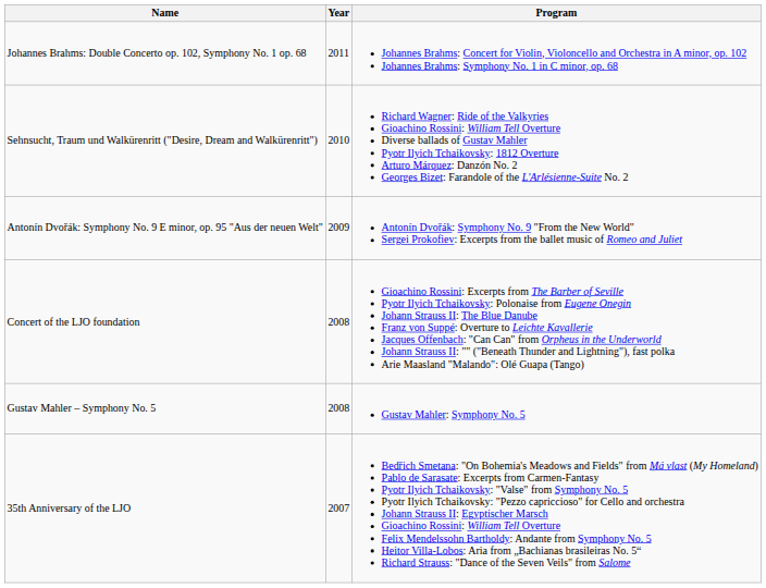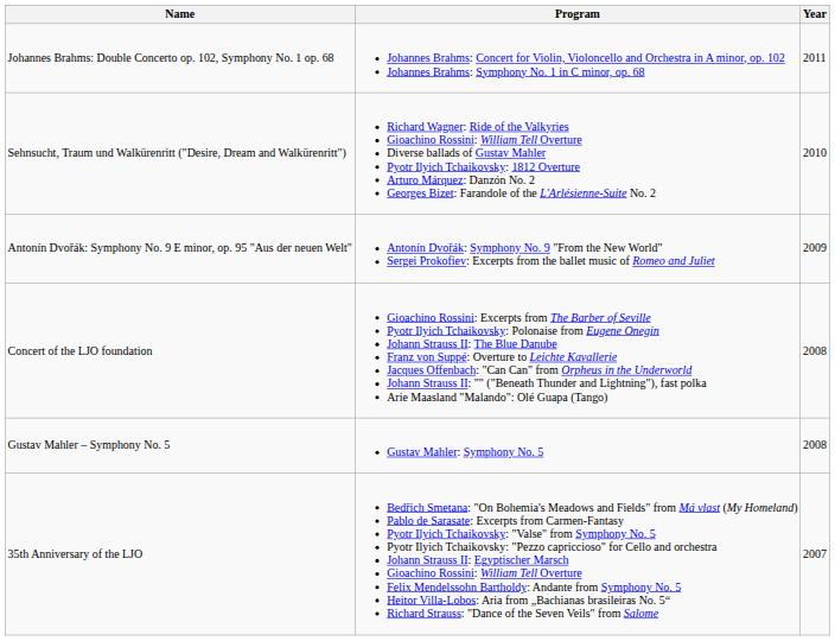 <table class="wikitable">
 <tr>
 <th>Name</th>
+<th>Program</th>
 <th>Year</th>
-<th>Program</th>
 </tr>
 <tr>
 <td>Johannes Brahms: Double Concerto op. 102, Symphony No. 1 op. 68</td>
+<td><br><ul><li><a href='#'>Johannes Brahms</a>: <a href='#'>Concert for Violin, Violoncello and Orchestra in A minor, op. 102</a></li><li><a href='#'>Johannes Brahms</a>: <a href='#'>Symphony No. 1 in C minor, op. 68</a></li></ul></td>
 <td>2011</td>
-<td><br><ul><li><a href='#'>Johannes Brahms</a>: <a href='#'>Concert for Violin, Violoncello and Orchestra in A minor, op. 102</a></li><li><a href='#'>Johannes Brahms</a>: <a href='#'>Symphony No. 1 in C minor, op. 68</a></li></ul></td>
 </tr>
 <tr>
 <td>Sehnsucht, Traum und Walkürenritt ("Desire, Dream and Walkürenritt")</td>
+<td><br><ul><li><a href='#'>Richard Wagner</a>: <a href='#'>Ride of the Valkyries</a></li><li><a href='#'>Gioachino Rossini</a>: <a href='#'><em>William Tell</em> Overture</a></li><li>Diverse ballads of <a href='#'>Gustav Mahler</a></li><li><a href='#'>Pyotr Ilyich Tchaikovsky</a>: <a href='#'>1812 Overture</a></li><li><a href='#'>Arturo Márquez</a>: Danzón No. 2</li><li><a href='#'>Georges Bizet</a>: Farandole of the <em><a href='#'>L'Arlésienne-Suite</a></em> No. 2</li></ul></td>
 <td>2010</td>
-<td><br><ul><li><a href='#'>Richard Wagner</a>: <a href='#'>Ride of the Valkyries</a></li><li><a href='#'>Gioachino Rossini</a>: <a href='#'><em>William Tell</em> Overture</a></li><li>Diverse ballads of <a href='#'>Gustav Mahler</a></li><li><a href='#'>Pyotr Ilyich Tchaikovsky</a>: <a href='#'>1812 Overture</a></li><li><a href='#'>Arturo Márquez</a>: Danzón No. 2</li><li><a href='#'>Georges Bizet</a>: Farandole of the <em><a href='#'>L'Arlésienne-Suite</a></em> No. 2</li></ul></td>
 </tr>
 <tr>
 <td>Antonín Dvořák: Symphony No. 9 E minor, op. 95 "Aus der neuen Welt"</td>
+<td><br><ul><li><a href='#'>Antonín Dvořák</a>: <a href='#'>Symphony No. 9</a> "From the New World"</li><li><a href='#'>Sergei Prokofiev</a>: Excerpts from the ballet music of <em><a href='#'>Romeo and Juliet</a></em></li></ul></td>
 <td>2009</td>
-<td><br><ul><li><a href='#'>Antonín Dvořák</a>: <a href='#'>Symphony No. 9</a> "From the New World"</li><li><a href='#'>Sergei Prokofiev</a>: Excerpts from the ballet music of <em><a href='#'>Romeo and Juliet</a></em></li></ul></td>
 </tr>
 <tr>
 <td>Concert of the LJO foundation</td>
+<td><br><ul><li><a href='#'>Gioachino Rossini</a>: Excerpts from <em><a href='#'>The Barber of Seville</a></em></li><li><a href='#'>Pyotr Ilyich Tchaikovsky</a>: Polonaise from <em><a href='#'>Eugene Onegin</a></em></li><li><a href='#'>Johann Strauss II</a>: <a href='#'>The Blue Danube</a></li><li><a href='#'>Franz von Suppé</a>: Overture to <em><a href='#'>Leichte Kavallerie</a></em></li><li><a href='#'>Jacques Offenbach</a>: "Can Can" from <em><a href='#'>Orpheus in the Underworld</a></em></li><li><a href='#'>Johann Strauss II</a>: "" ("Beneath Thunder and Lightning"), fast polka</li><li>Arie Maasland "Malando": Olé Guapa (Tango)</li></ul></td>
 <td>2008</td>
-<td><br><ul><li><a href='#'>Gioachino Rossini</a>: Excerpts from <em><a href='#'>The Barber of Seville</a></em></li><li><a href='#'>Pyotr Ilyich Tchaikovsky</a>: Polonaise from <em><a href='#'>Eugene Onegin</a></em></li><li><a href='#'>Johann Strauss II</a>: <a href='#'>The Blue Danube</a></li><li><a href='#'>Franz von Suppé</a>: Overture to <em><a href='#'>Leichte Kavallerie</a></em></li><li><a href='#'>Jacques Offenbach</a>: "Can Can" from <em><a href='#'>Orpheus in the Underworld</a></em></li><li><a href='#'>Johann Strauss II</a>: "" ("Beneath Thunder and Lightning"), fast polka</li><li>Arie Maasland "Malando": Olé Guapa (Tango)</li></ul></td>
 </tr>
 <tr>
 <td>Gustav Mahler – Symphony No. 5</td>
+<td><br><ul><li><a href='#'>Gustav Mahler</a>: <a href='#'>Symphony No. 5</a></li></ul></td>
 <td>2008</td>
-<td><br><ul><li><a href='#'>Gustav Mahler</a>: <a href='#'>Symphony No. 5</a></li></ul></td>
 </tr>
 <tr>
 <td>35th Anniversary of the LJO</td>
+<td><br><ul><li><a href='#'>Bedřich Smetana</a>: "On Bohemia's Meadows and Fields" from <em><a href='#'>Má vlast</a></em> (<em>My Homeland</em>)</li><li><a href='#'>Pablo de Sarasate</a>: Excerpts from Carmen-Fantasy</li><li><a href='#'>Pyotr Ilyich Tchaikovsky</a>: "Valse" from <a href='#'>Symphony No. 5</a></li><li>Pyotr Ilyich Tchaikovsky: "Pezzo capriccioso" for Cello and orchestra</li><li><a href='#'>Johann Strauss II</a>: <a href='#'>Egyptischer Marsch</a></li><li><a href='#'>Gioachino Rossini</a>: <a href='#'><em>William Tell</em> Overture</a></li><li><a href='#'>Felix Mendelssohn Bartholdy</a>: Andante from <a href='#'>Symphony No. 5</a></li><li><a href='#'>Heitor Villa-Lobos</a>: Aria from „Bachianas brasileiras No. 5“</li><li><a href='#'>Richard Strauss</a>: "Dance of the Seven Veils" from <em><a href='#'>Salome</a></em></li></ul></td>
 <td>2007</td>
-<td><br><ul><li><a href='#'>Bedřich Smetana</a>: "On Bohemia's Meadows and Fields" from <em><a href='#'>Má vlast</a></em> (<em>My Homeland</em>)</li><li><a href='#'>Pablo de Sarasate</a>: Excerpts from Carmen-Fantasy</li><li><a href='#'>Pyotr Ilyich Tchaikovsky</a>: "Valse" from <a href='#'>Symphony No. 5</a></li><li>Pyotr Ilyich Tchaikovsky: "Pezzo capriccioso" for Cello and orchestra</li><li><a href='#'>Johann Strauss II</a>: <a href='#'>Egyptischer Marsch</a></li><li><a href='#'>Gioachino Rossini</a>: <a href='#'><em>William Tell</em> Overture</a></li><li><a href='#'>Felix Mendelssohn Bartholdy</a>: Andante from <a href='#'>Symphony No. 5</a></li><li><a href='#'>Heitor Villa-Lobos</a>: Aria from „Bachianas brasileiras No. 5“</li><li><a href='#'>Richard Strauss</a>: "Dance of the Seven Veils" from <em><a href='#'>Salome</a></em></li></ul></td>
 </tr>
 </table>
